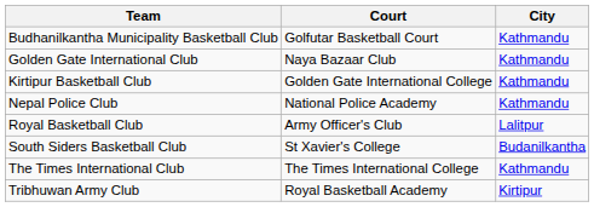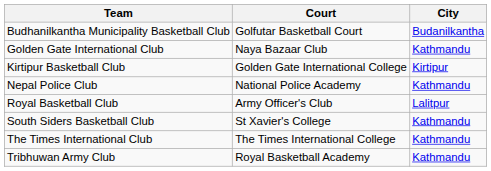 <table class="wikitable">
 <tr>
 <th>Team</th>
 <th>Court</th>
 <th>City</th>
 </tr>
 <tr>
 <td>Budhanilkantha Municipality Basketball Club</td>
 <td>Golfutar Basketball Court</td>
-<td><a href='#'>Kathmandu</a></td>
+<td><a href='#'>Budanilkantha</a></td>
 </tr>
 <tr>
 <td>Golden Gate International Club</td>
 <td>Naya Bazaar Club</td>
 <td><a href='#'>Kathmandu</a></td>
 </tr>
 <tr>
 <td>Kirtipur Basketball Club</td>
 <td>Golden Gate International College</td>
-<td><a href='#'>Kathmandu</a></td>
+<td><a href='#'>Kirtipur</a></td>
 </tr>
 <tr>
 <td>Nepal Police Club</td>
 <td>National Police Academy</td>
 <td><a href='#'>Kathmandu</a></td>
 </tr>
 <tr>
 <td>Royal Basketball Club</td>
 <td>Army Officer's Club</td>
 <td><a href='#'>Lalitpur</a></td>
 </tr>
 <tr>
 <td>South Siders Basketball Club</td>
 <td>St Xavier's College</td>
-<td><a href='#'>Budanilkantha</a></td>
+<td><a href='#'>Kathmandu</a></td>
 </tr>
 <tr>
 <td>The Times International Club</td>
 <td>The Times International College</td>
 <td><a href='#'>Kathmandu</a></td>
 </tr>
 <tr>
 <td>Tribhuwan Army Club</td>
 <td>Royal Basketball Academy</td>
-<td><a href='#'>Kirtipur</a></td>
+<td><a href='#'>Kathmandu</a></td>
 </tr>
 </table>
